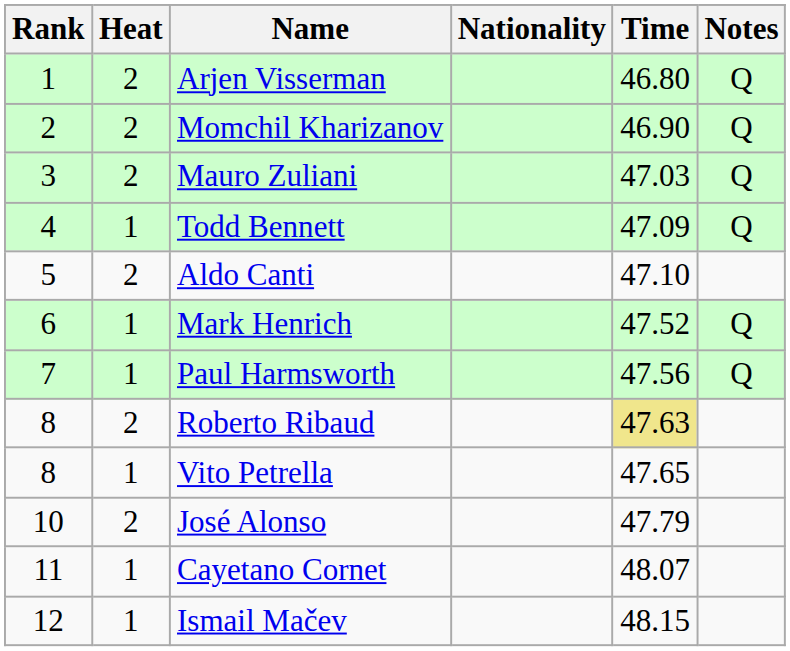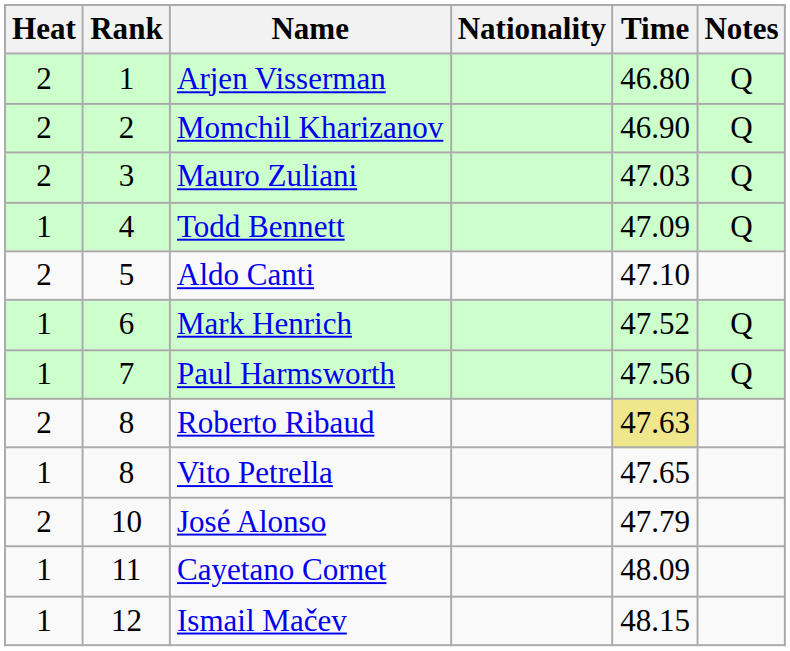 <table class="wikitable sortable" style="text-align:center">
 <tr>
+<th>Heat</th>
 <th>Rank</th>
-<th>Heat</th>
 <th>Name</th>
 <th>Nationality</th>
 <th>Time</th>
 <th>Notes</th>
 </tr>
 <tr bgcolor=ccffcc>
+<td>2</td>
 <td>1</td>
-<td>2</td>
 <td align="left"><a href='#'>Arjen Visserman</a></td>
 <td align=left></td>
 <td>46.80</td>
 <td>Q</td>
 </tr>
 <tr bgcolor=ccffcc>
 <td>2</td>
 <td>2</td>
 <td align="left"><a href='#'>Momchil Kharizanov</a></td>
 <td align=left></td>
 <td>46.90</td>
 <td>Q</td>
 </tr>
 <tr bgcolor=ccffcc>
+<td>2</td>
 <td>3</td>
-<td>2</td>
 <td align="left"><a href='#'>Mauro Zuliani</a></td>
 <td align=left></td>
 <td>47.03</td>
 <td>Q</td>
 </tr>
 <tr bgcolor=ccffcc>
+<td>1</td>
 <td>4</td>
-<td>1</td>
 <td align="left"><a href='#'>Todd Bennett</a></td>
 <td align=left></td>
 <td>47.09</td>
 <td>Q</td>
 </tr>
 <tr>
+<td>2</td>
 <td>5</td>
-<td>2</td>
 <td align="left"><a href='#'>Aldo Canti</a></td>
 <td align=left></td>
 <td>47.10</td>
 <td></td>
 </tr>
 <tr bgcolor=ccffcc>
+<td>1</td>
 <td>6</td>
-<td>1</td>
 <td align="left"><a href='#'>Mark Henrich</a></td>
 <td align=left></td>
 <td>47.52</td>
 <td>Q</td>
 </tr>
 <tr bgcolor=ccffcc>
+<td>1</td>
 <td>7</td>
-<td>1</td>
 <td align="left"><a href='#'>Paul Harmsworth</a></td>
 <td align=left></td>
 <td>47.56</td>
 <td>Q</td>
 </tr>
 <tr>
+<td>2</td>
 <td>8</td>
-<td>2</td>
 <td align="left"><a href='#'>Roberto Ribaud</a></td>
 <td align=left></td>
 <td style="background: khaki;">47.63</td>
 <td></td>
 </tr>
 <tr>
+<td>1</td>
 <td>8</td>
-<td>1</td>
 <td align="left"><a href='#'>Vito Petrella</a></td>
 <td align=left></td>
 <td>47.65</td>
 <td></td>
 </tr>
 <tr>
+<td>2</td>
 <td>10</td>
-<td>2</td>
 <td align="left"><a href='#'>José Alonso</a></td>
 <td align=left></td>
 <td>47.79</td>
 <td></td>
 </tr>
 <tr>
+<td>1</td>
 <td>11</td>
-<td>1</td>
 <td align="left"><a href='#'>Cayetano Cornet</a></td>
 <td align=left></td>
-<td>48.07</td>
+<td>48.09</td>
 <td></td>
 </tr>
 <tr>
+<td>1</td>
 <td>12</td>
-<td>1</td>
 <td align="left"><a href='#'>Ismail Mačev</a></td>
 <td align=left></td>
 <td>48.15</td>
 <td></td>
 </tr>
 </table>
